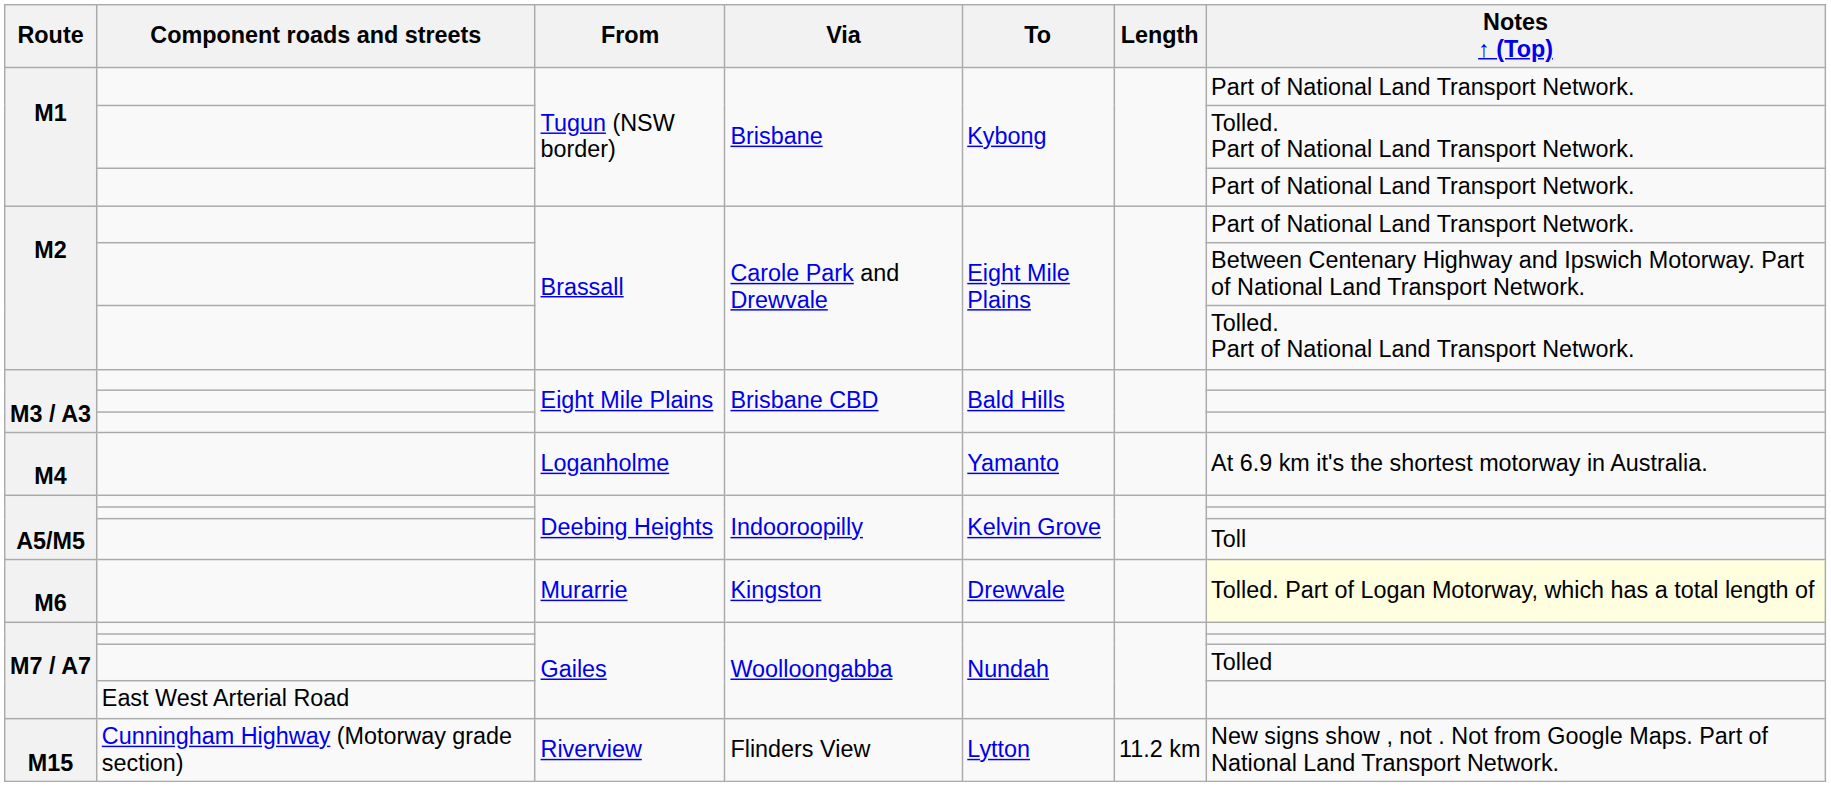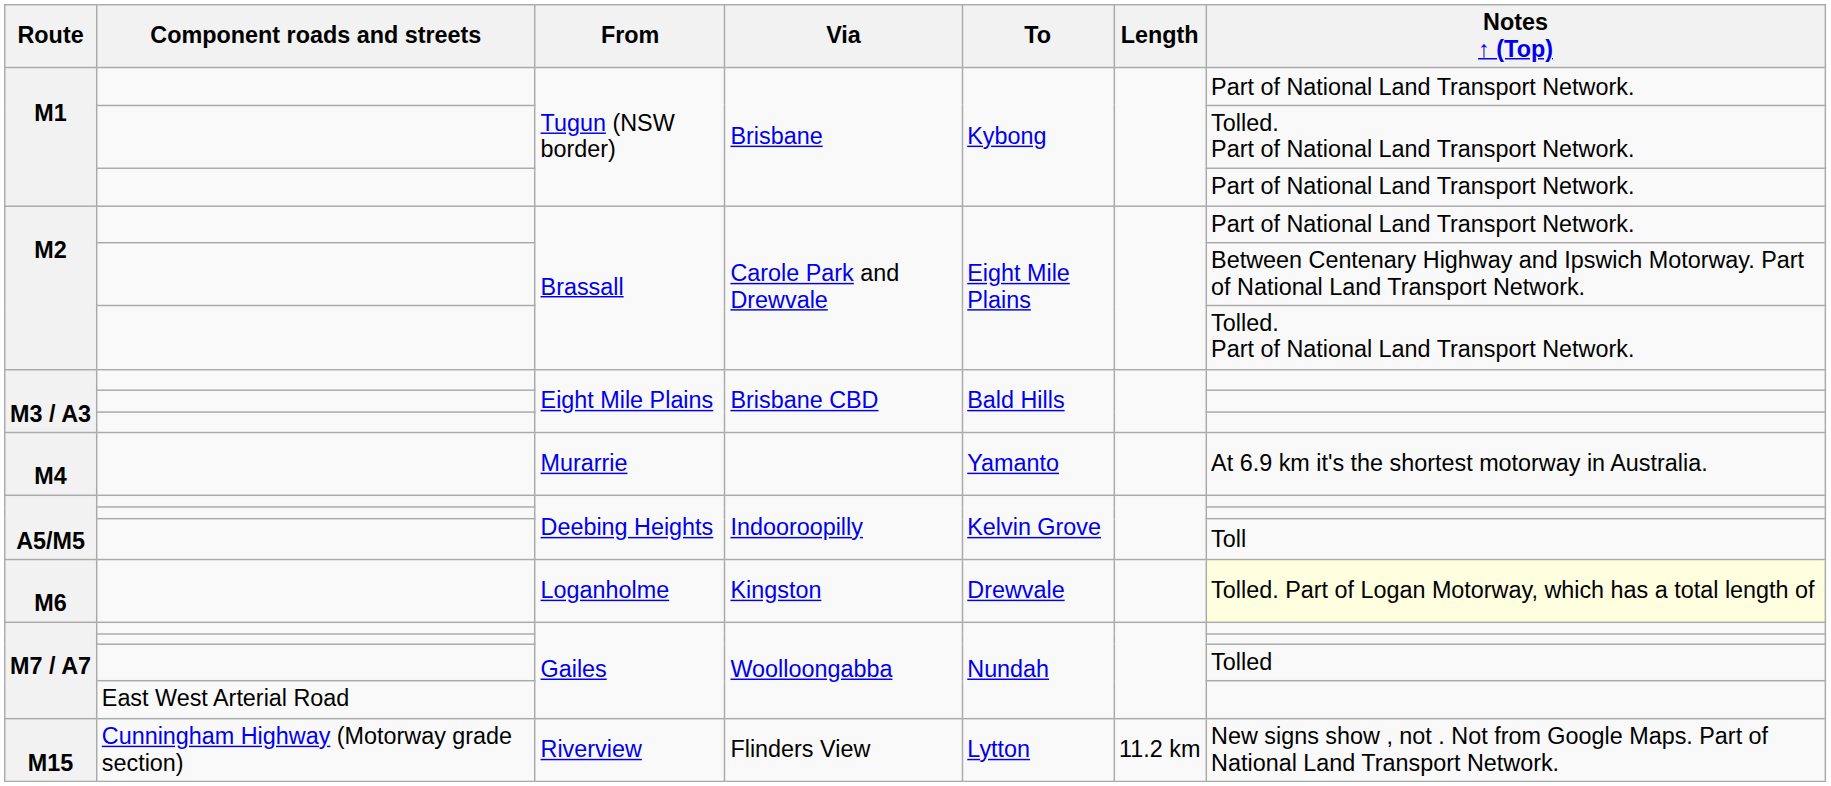 <table class="wikitable">
 <tr>
 <th scope="col">Route</th>
 <th scope="col">Component roads and streets</th>
 <th scope="col">From</th>
 <th scope="col">Via</th>
 <th scope="col">To</th>
 <th scope="col">Length</th>
 <th scope="col">Notes <br><a href='#'>↑ (Top)</a></th>
 </tr>
 <tr>
 <th rowspan="3" style="vertical-align:top; white-space:nowrap;"><br>M1</th>
 <td></td>
 <td rowspan="3"><a href='#'>Tugun</a> (NSW border)</td>
 <td rowspan="3"><a href='#'>Brisbane</a></td>
 <td rowspan="3"><a href='#'>Kybong</a></td>
 <td rowspan="3"></td>
 <td> Part of National Land Transport Network.</td>
 </tr>
 <tr>
 <td></td>
 <td> Tolled.<br>Part of National Land Transport Network.</td>
 </tr>
 <tr>
 <td></td>
 <td> Part of National Land Transport Network.</td>
 </tr>
 <tr>
 <th rowspan="3" style="vertical-align:top; white-space:nowrap;"><br>M2</th>
 <td></td>
 <td rowspan="3"><a href='#'>Brassall</a></td>
 <td rowspan="3"><a href='#'>Carole Park</a> and <a href='#'>Drewvale</a></td>
 <td rowspan="3"><a href='#'>Eight Mile Plains</a></td>
 <td rowspan="3"></td>
 <td> Part of National Land Transport Network.</td>
 </tr>
 <tr>
 <td></td>
 <td> Between Centenary Highway and Ipswich Motorway. Part of National Land Transport Network.</td>
 </tr>
 <tr>
 <td></td>
 <td> Tolled.<br>Part of National Land Transport Network.</td>
 </tr>
 <tr>
 <th rowspan="3" style="vertical-align:top; white-space:nowrap;"><br>M3 / A3</th>
 <td></td>
 <td rowspan="3"><a href='#'>Eight Mile Plains</a></td>
 <td rowspan="3"><a href='#'>Brisbane CBD</a></td>
 <td rowspan="3"><a href='#'>Bald Hills</a></td>
 <td rowspan="3"></td>
 <td></td>
 </tr>
 <tr>
 <td></td>
 <td></td>
 </tr>
 <tr>
 <td></td>
 <td></td>
 </tr>
 <tr>
 <th style="vertical-align:top; white-space:nowrap;"><br>M4</th>
 <td></td>
-<td><a href='#'>Loganholme</a></td>
+<td><a href='#'>Murarrie</a></td>
 <td></td>
 <td><a href='#'>Yamanto</a></td>
 <td></td>
 <td>At 6.9 km it's the shortest motorway in Australia.</td>
 </tr>
 <tr>
 <th rowspan="3"><br>A5/M5</th>
 <td></td>
 <td rowspan="3"><a href='#'>Deebing Heights</a></td>
 <td rowspan="3"><a href='#'>Indooroopilly</a></td>
 <td rowspan="3"><a href='#'>Kelvin Grove</a></td>
 <td rowspan="3"></td>
 <td></td>
 </tr>
 <tr>
 <td></td>
 <td></td>
 </tr>
 <tr>
 <td></td>
 <td> Toll</td>
 </tr>
 <tr>
 <th><br>M6</th>
 <td></td>
-<td><a href='#'>Murarrie</a></td>
+<td><a href='#'>Loganholme</a></td>
 <td><a href='#'>Kingston</a></td>
 <td><a href='#'>Drewvale</a></td>
 <td></td>
 <td style="background: lightyellow;">Tolled. Part of Logan Motorway, which has a total length of </td>
 </tr>
 <tr>
 <th rowspan="4" style="vertical-align:top; white-space:nowrap;"><br>M7 / A7</th>
 <td></td>
 <td rowspan="4"><a href='#'>Gailes</a></td>
 <td rowspan="4"><a href='#'>Woolloongabba</a></td>
 <td rowspan="4"><a href='#'>Nundah</a></td>
 <td rowspan="4"></td>
 <td></td>
 </tr>
 <tr>
 <td></td>
 <td></td>
 </tr>
 <tr>
 <td></td>
 <td> Tolled</td>
 </tr>
 <tr>
 <td>East West Arterial Road</td>
 <td> </td>
 </tr>
 <tr>
 <th><br>M15</th>
 <td><a href='#'>Cunningham Highway</a> (Motorway grade section)</td>
 <td><a href='#'>Riverview</a></td>
 <td>Flinders View</td>
 <td><a href='#'>Lytton</a></td>
 <td>11.2 km</td>
 <td>New signs show , not .  Not from Google Maps. Part of National Land Transport Network.</td>
 </tr>
 </table>
